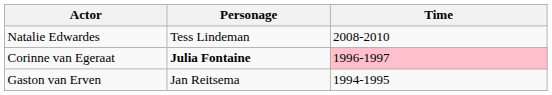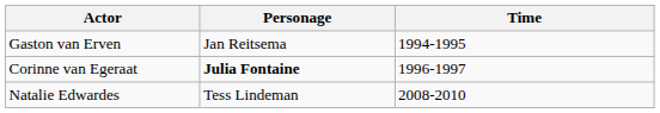 <table class="wikitable sortable" width="50%" style="font-size:95%">
 <tr>
 <th width="30%">Actor</th>
 <th width="30%">Personage</th>
 <th width="40%">Time</th>
 </tr>
 <tr>
+<td>Gaston van Erven</td>
+<td>Jan Reitsema</td>
+<td>1994-1995</td>
+</tr>
+<tr>
+<td>Corinne van Egeraat</td>
+<td><strong>Julia Fontaine</strong></td>
+<td>1996-1997</td>
+</tr>
+<tr>
 <td>Natalie Edwardes</td>
 <td>Tess Lindeman</td>
 <td>2008-2010</td>
 </tr>
-<tr>
-<td>Corinne van Egeraat</td>
-<td><strong>Julia Fontaine</strong></td>
-<td style="background: pink;">1996-1997</td>
-</tr>
-<tr>
-<td>Gaston van Erven</td>
-<td>Jan Reitsema</td>
-<td>1994-1995</td>
-</tr>
 </table>
